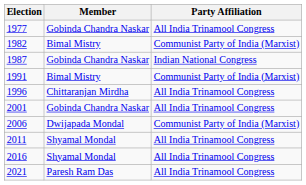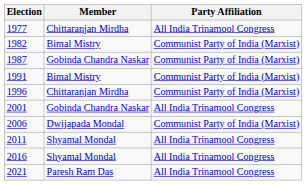 <table class="wikitable sortable">
 <tr>
 <th>Election</th>
 <th>Member</th>
 <th>Party Affiliation</th>
 </tr>
 <tr>
 <td><a href='#'>1977</a></td>
-<td><a href='#'>Gobinda Chandra Naskar</a></td>
+<td><a href='#'>Chittaranjan Mirdha</a></td>
 <td><a href='#'>All India Trinamool Congress</a></td>
 </tr>
 <tr>
 <td><a href='#'>1982</a></td>
 <td><a href='#'>Bimal Mistry</a></td>
 <td><a href='#'>Communist Party of India (Marxist)</a></td>
 </tr>
 <tr>
 <td><a href='#'>1987</a></td>
 <td><a href='#'>Gobinda Chandra Naskar</a></td>
-<td><a href='#'>Indian National Congress</a></td>
+<td><a href='#'>Communist Party of India (Marxist)</a></td>
 </tr>
 <tr>
 <td><a href='#'>1991</a></td>
 <td><a href='#'>Bimal Mistry</a></td>
 <td><a href='#'>Communist Party of India (Marxist)</a></td>
 </tr>
 <tr>
 <td><a href='#'>1996</a></td>
 <td><a href='#'>Chittaranjan Mirdha</a></td>
-<td><a href='#'>All India Trinamool Congress</a></td>
+<td><a href='#'>Communist Party of India (Marxist)</a></td>
 </tr>
 <tr>
 <td><a href='#'>2001</a></td>
 <td><a href='#'>Gobinda Chandra Naskar</a></td>
 <td><a href='#'>All India Trinamool Congress</a></td>
 </tr>
 <tr>
 <td><a href='#'>2006</a></td>
 <td><a href='#'>Dwijapada Mondal</a></td>
 <td><a href='#'>Communist Party of India (Marxist)</a></td>
 </tr>
 <tr>
 <td><a href='#'>2011</a></td>
 <td><a href='#'>Shyamal Mondal</a></td>
 <td><a href='#'>All India Trinamool Congress</a></td>
 </tr>
 <tr>
 <td><a href='#'>2016</a></td>
 <td><a href='#'>Shyamal Mondal</a></td>
 <td><a href='#'>All India Trinamool Congress</a></td>
 </tr>
 <tr>
 <td><a href='#'>2021</a></td>
 <td><a href='#'>Paresh Ram Das</a></td>
 <td><a href='#'>All India Trinamool Congress</a></td>
 </tr>
 </table>
